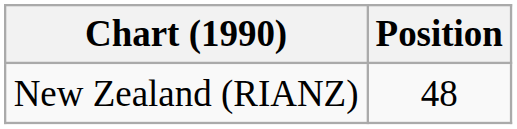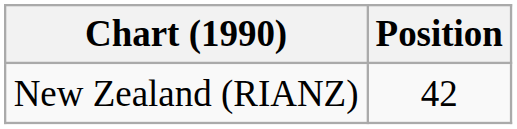 <table class="wikitable">
 <tr>
 <th>Chart (1990)</th>
 <th>Position</th>
 </tr>
 <tr>
 <td align="left">New Zealand (RIANZ)</td>
-<td align="center">48</td>
+<td align="center">42</td>
 </tr>
 </table>
